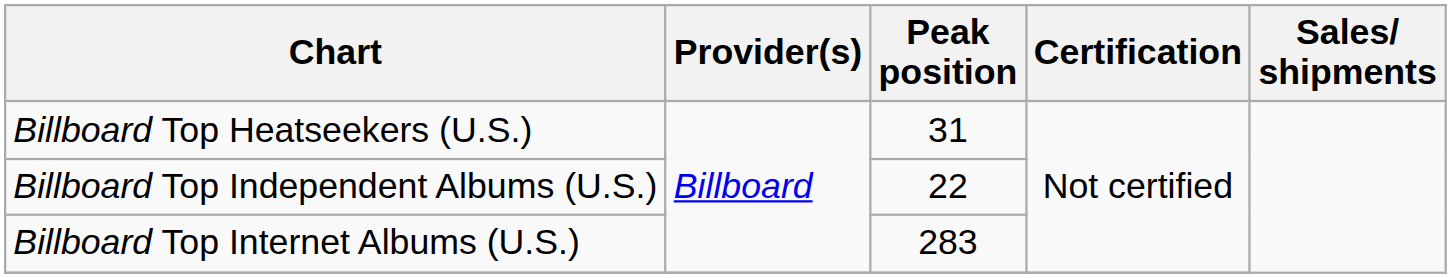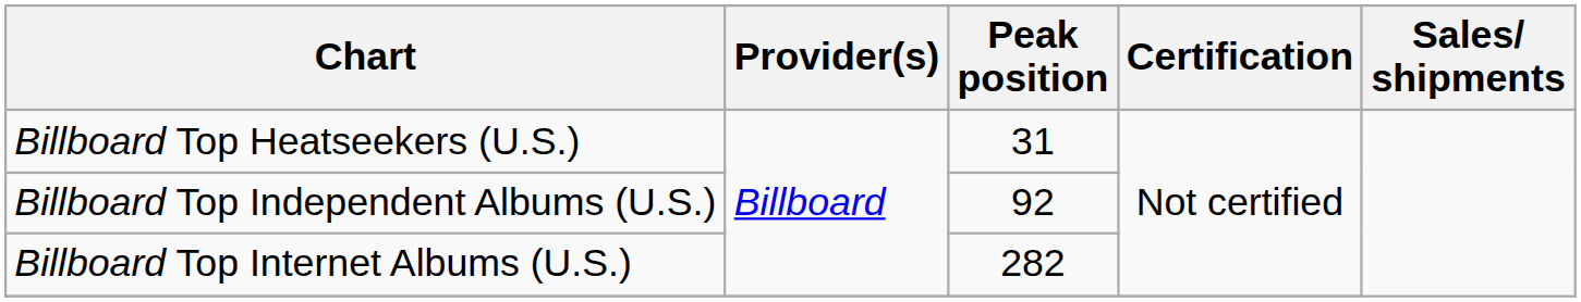 <table class="wikitable">
 <tr>
 <th align="center">Chart</th>
 <th align="center">Provider(s)</th>
 <th align="center">Peak<br>position</th>
 <th align="center">Certification</th>
 <th align="center">Sales/<br>shipments</th>
 </tr>
 <tr>
 <td align="left"><em>Billboard</em> Top Heatseekers (U.S.)</td>
 <td align="left" rowspan="3"><em><a href='#'>Billboard</a></em></td>
 <td align="center">31</td>
 <td align="center" rowspan="3">Not certified</td>
 </tr>
 <tr>
 <td align="left"><em>Billboard</em> Top Independent Albums (U.S.)</td>
-<td align="center">22</td>
+<td align="center">92</td>
 </tr>
 <tr>
 <td align="left"><em>Billboard</em> Top Internet Albums (U.S.)</td>
-<td align="center">283</td>
+<td align="center">282</td>
 </tr>
 <tr>
 </tr>
 </table>
